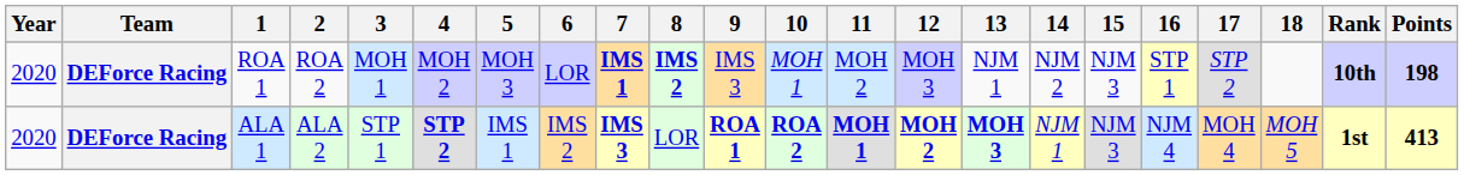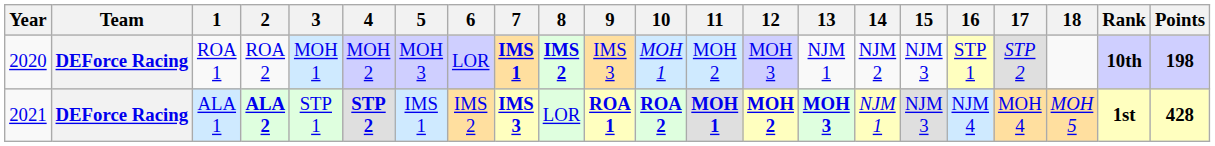 <table class="wikitable" style="text-align:center; font-size:85%">
 <tr>
 <th>Year</th>
 <th>Team</th>
 <th>1</th>
 <th>2</th>
 <th>3</th>
 <th>4</th>
 <th>5</th>
 <th>6</th>
 <th>7</th>
 <th>8</th>
 <th>9</th>
 <th>10</th>
 <th>11</th>
 <th>12</th>
 <th>13</th>
 <th>14</th>
 <th>15</th>
 <th>16</th>
 <th>17</th>
 <th>18</th>
 <th>Rank</th>
 <th>Points</th>
 </tr>
 <tr>
 <td><a href='#'>2020</a></td>
 <th nowrap><a href='#'>DEForce Racing</a></th>
 <td style="background:#;"><a href='#'>ROA<br>1</a><br></td>
 <td style="background:#;"><a href='#'>ROA<br>2</a><br></td>
 <td style="background:#CFEAFF;"><a href='#'>MOH<br>1</a><br></td>
 <td style="background:#CFCFFF;"><a href='#'>MOH<br>2</a><br></td>
 <td style="background:#CFCFFF;"><a href='#'>MOH<br>3</a><br></td>
 <td style="background:#CFCFFF;"><a href='#'>LOR</a><br></td>
 <td style="background:#FFDF9F;"><strong><a href='#'>IMS<br>1</a></strong><br></td>
 <td style="background:#DFFFDF;"><strong><a href='#'>IMS<br>2</a></strong><br></td>
 <td style="background:#FFDF9F;"><a href='#'>IMS<br>3</a><br></td>
 <td style="background:#CFEAFF;"><em><a href='#'>MOH<br>1</a></em><br></td>
 <td style="background:#CFEAFF;"><a href='#'>MOH<br>2</a><br></td>
 <td style="background:#CFCFFF;"><a href='#'>MOH<br>3</a><br></td>
 <td style="background:#;"><a href='#'>NJM<br>1</a><br></td>
 <td style="background:#;"><a href='#'>NJM<br>2</a><br></td>
 <td style="background:#;"><a href='#'>NJM<br>3</a><br></td>
 <td style="background:#FFFFBF;"><a href='#'>STP<br>1</a><br></td>
 <td style="background:#DFDFDF;"><em><a href='#'>STP<br>2</a></em><br></td>
 <td></td>
 <th style="background:#CFCFFF;">10th</th>
 <th style="background:#CFCFFF;">198</th>
 </tr>
 <tr>
-<td><a href='#'>2020</a></td>
+<td><a href='#'>2021</a></td>
 <th nowrap><a href='#'>DEForce Racing</a></th>
 <td style="background:#CFEAFF;"><a href='#'>ALA<br>1</a><br></td>
-<td style="background:#DFFFDF;"><a href='#'>ALA<br>2</a><br></td>
+<td style="background:#DFFFDF;"><strong><a href='#'>ALA<br>2</a><br></strong></td>
 <td style="background:#DFFFDF;"><a href='#'>STP<br>1</a><br></td>
 <td style="background:#DFDFDF;"><strong><a href='#'>STP<br>2</a></strong><br></td>
 <td style="background:#CFEAFF;"><a href='#'>IMS<br>1</a><br></td>
 <td style="background:#FFDF9F;"><a href='#'>IMS<br>2</a><br></td>
 <td style="background:#FFFFBF;"><strong><a href='#'>IMS<br>3</a><br></strong></td>
 <td style="background:#DFFFDF;"><a href='#'>LOR</a><br></td>
 <td style="background:#FFFFBF;"><strong><a href='#'>ROA<br>1</a></strong><br></td>
 <td style="background:#DFFFDF;"><strong><a href='#'>ROA<br>2</a></strong><br></td>
 <td style="background:#DFDFDF;"><strong><a href='#'>MOH<br>1</a></strong><br></td>
 <td style="background:#FFFFBF;"><strong><a href='#'>MOH<br>2</a></strong><br></td>
 <td style="background:#DFFFDF;"><strong><a href='#'>MOH<br>3</a></strong><br></td>
 <td style="background:#FFFFBF;"><em><a href='#'>NJM<br>1</a></em><br></td>
 <td style="background:#DFDFDF;"><a href='#'>NJM<br>3</a><br></td>
 <td style="background:#CFEAFF;"><a href='#'>NJM<br>4</a><br></td>
 <td style="background:#FFDF9F;"><a href='#'>MOH<br>4</a><br></td>
 <td style="background:#FFDF9F;"><em><a href='#'>MOH<br>5</a></em><br></td>
 <th style="background:#FFFFBF;"><strong>1st</strong></th>
-<th style="background:#FFFFBF;"><strong>413</strong></th>
+<th style="background:#FFFFBF;"><strong>428</strong></th>
 </tr>
 </table>
